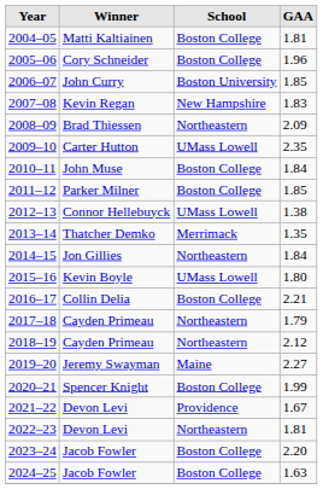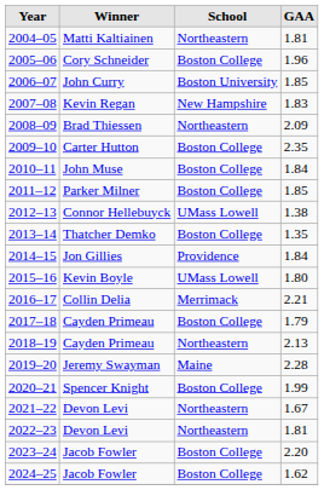 <table class="wikitable sortable">
 <tr>
 <th style="background:#e5e5e5;">Year</th>
 <th style="background:#e5e5e5;">Winner</th>
 <th style="background:#e5e5e5;">School</th>
 <th style="background:#e5e5e5;">GAA</th>
 </tr>
 <tr>
 <td><a href='#'>2004–05</a></td>
 <td><a href='#'>Matti Kaltiainen</a></td>
-<td><a href='#'>Boston College</a></td>
+<td><a href='#'>Northeastern</a></td>
 <td>1.81</td>
 </tr>
 <tr>
 <td><a href='#'>2005–06</a></td>
 <td><a href='#'>Cory Schneider</a></td>
 <td><a href='#'>Boston College</a></td>
 <td>1.96</td>
 </tr>
 <tr>
 <td><a href='#'>2006–07</a></td>
 <td><a href='#'>John Curry</a></td>
 <td><a href='#'>Boston University</a></td>
 <td>1.85</td>
 </tr>
 <tr>
 <td><a href='#'>2007–08</a></td>
 <td><a href='#'>Kevin Regan</a></td>
 <td><a href='#'>New Hampshire</a></td>
 <td>1.83</td>
 </tr>
 <tr>
 <td><a href='#'>2008–09</a></td>
 <td><a href='#'>Brad Thiessen</a></td>
 <td><a href='#'>Northeastern</a></td>
 <td>2.09</td>
 </tr>
 <tr>
 <td><a href='#'>2009–10</a></td>
 <td><a href='#'>Carter Hutton</a></td>
-<td><a href='#'>UMass Lowell</a></td>
+<td><a href='#'>Boston College</a></td>
 <td>2.35</td>
 </tr>
 <tr>
 <td><a href='#'>2010–11</a></td>
 <td><a href='#'>John Muse</a></td>
 <td><a href='#'>Boston College</a></td>
 <td>1.84</td>
 </tr>
 <tr>
 <td><a href='#'>2011–12</a></td>
 <td><a href='#'>Parker Milner</a></td>
 <td><a href='#'>Boston College</a></td>
 <td>1.85</td>
 </tr>
 <tr>
 <td><a href='#'>2012–13</a></td>
 <td><a href='#'>Connor Hellebuyck</a></td>
 <td><a href='#'>UMass Lowell</a></td>
 <td>1.38</td>
 </tr>
 <tr>
 <td><a href='#'>2013–14</a></td>
 <td><a href='#'>Thatcher Demko</a></td>
-<td><a href='#'>Merrimack</a></td>
+<td><a href='#'>Boston College</a></td>
 <td>1.35</td>
 </tr>
 <tr>
 <td><a href='#'>2014–15</a></td>
 <td><a href='#'>Jon Gillies</a></td>
-<td><a href='#'>Northeastern</a></td>
+<td><a href='#'>Providence</a></td>
 <td>1.84</td>
 </tr>
 <tr>
 <td><a href='#'>2015–16</a></td>
 <td><a href='#'>Kevin Boyle</a></td>
 <td><a href='#'>UMass Lowell</a></td>
 <td>1.80</td>
 </tr>
 <tr>
 <td><a href='#'>2016–17</a></td>
 <td><a href='#'>Collin Delia</a></td>
-<td><a href='#'>Boston College</a></td>
+<td><a href='#'>Merrimack</a></td>
 <td>2.21</td>
 </tr>
 <tr>
 <td><a href='#'>2017–18</a></td>
 <td><a href='#'>Cayden Primeau</a></td>
-<td><a href='#'>Northeastern</a></td>
+<td><a href='#'>Boston College</a></td>
 <td>1.79</td>
 </tr>
 <tr>
 <td><a href='#'>2018–19</a></td>
 <td><a href='#'>Cayden Primeau</a></td>
 <td><a href='#'>Northeastern</a></td>
-<td>2.12</td>
+<td>2.13</td>
 </tr>
 <tr>
 <td><a href='#'>2019–20</a></td>
 <td><a href='#'>Jeremy Swayman</a></td>
 <td><a href='#'>Maine</a></td>
-<td>2.27</td>
+<td>2.28</td>
 </tr>
 <tr>
 <td><a href='#'>2020–21</a></td>
 <td><a href='#'>Spencer Knight</a></td>
 <td><a href='#'>Boston College</a></td>
 <td>1.99</td>
 </tr>
 <tr>
 <td><a href='#'>2021–22</a></td>
 <td><a href='#'>Devon Levi</a></td>
-<td><a href='#'>Providence</a></td>
+<td><a href='#'>Northeastern</a></td>
 <td>1.67</td>
 </tr>
 <tr>
 <td><a href='#'>2022–23</a></td>
 <td><a href='#'>Devon Levi</a></td>
 <td><a href='#'>Northeastern</a></td>
 <td>1.81</td>
 </tr>
 <tr>
 <td><a href='#'>2023–24</a></td>
 <td><a href='#'>Jacob Fowler</a></td>
 <td><a href='#'>Boston College</a></td>
 <td>2.20</td>
 </tr>
 <tr>
 <td><a href='#'>2024–25</a></td>
 <td><a href='#'>Jacob Fowler</a></td>
 <td><a href='#'>Boston College</a></td>
-<td>1.63</td>
+<td>1.62</td>
 </tr>
 <tr>
 </tr>
 </table>
